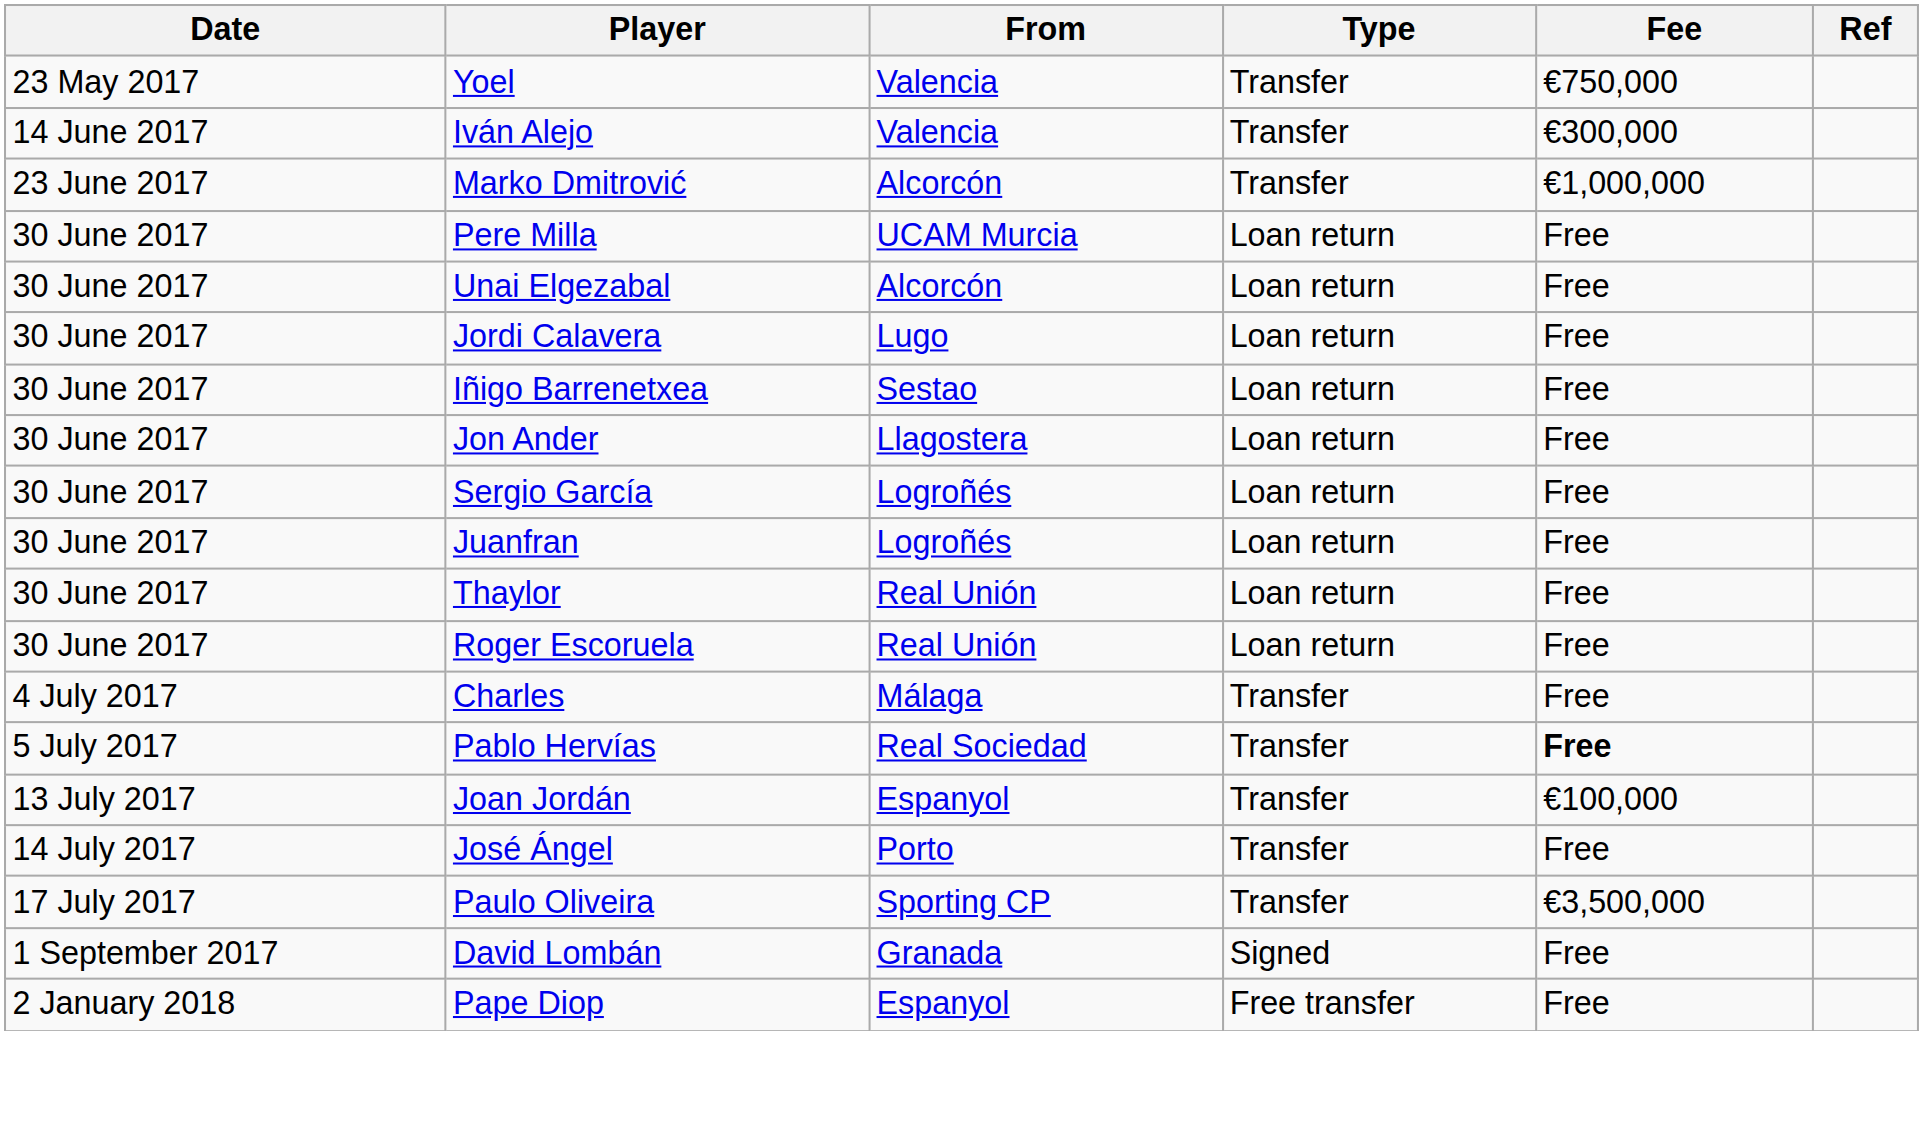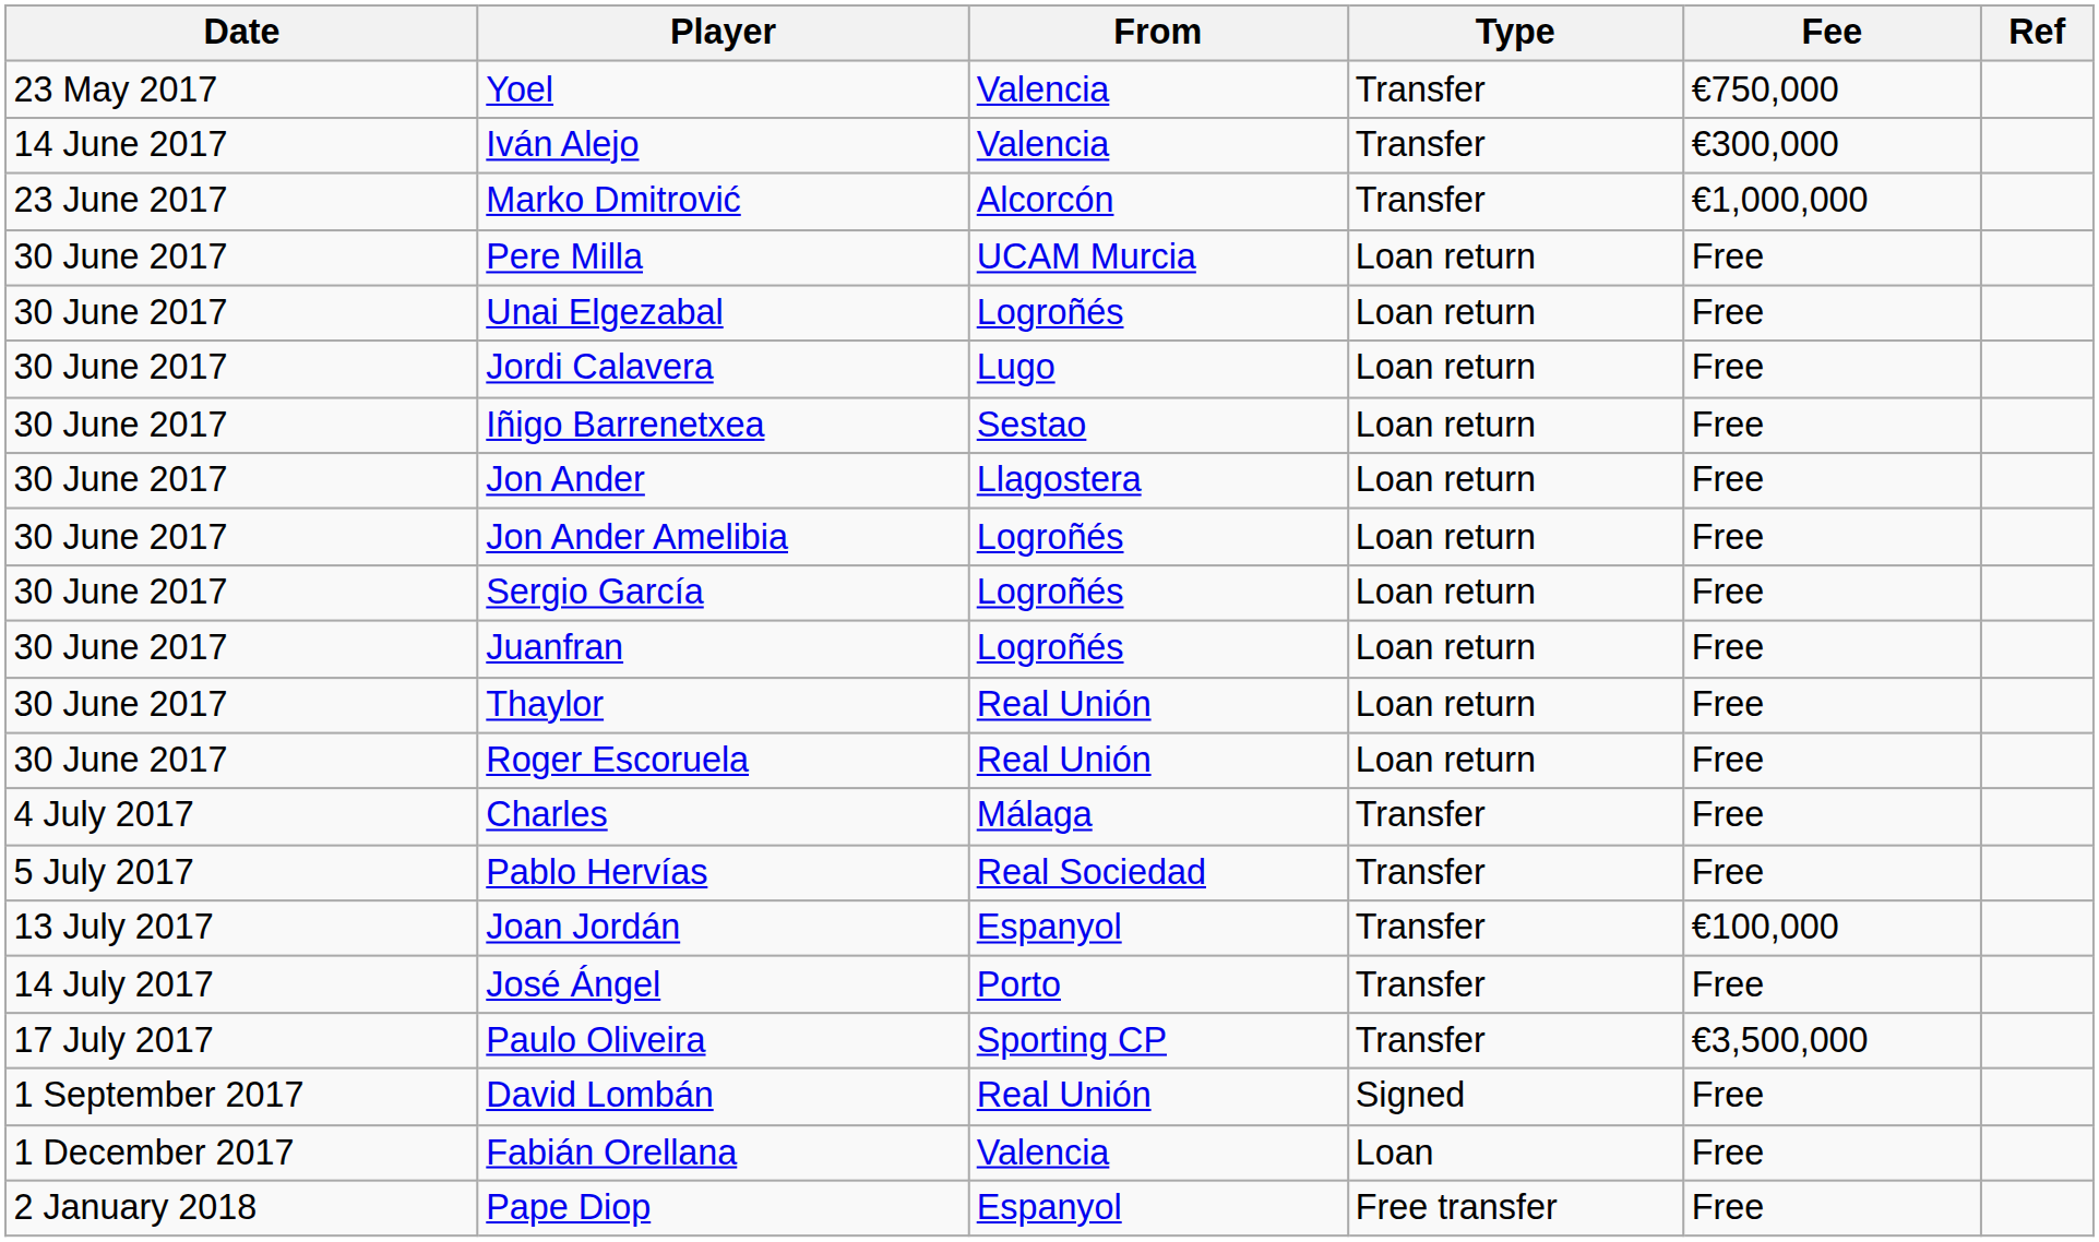 <table class="wikitable" style="width:75%;">
 <tr>
 <th>Date</th>
 <th>Player</th>
 <th>From</th>
 <th>Type</th>
 <th>Fee</th>
 <th>Ref</th>
 </tr>
 <tr>
 <td>23 May 2017</td>
 <td> <a href='#'>Yoel</a></td>
 <td><a href='#'>Valencia</a></td>
 <td>Transfer</td>
 <td>€750,000</td>
 <td></td>
 </tr>
 <tr>
 <td>14 June 2017</td>
 <td> <a href='#'>Iván Alejo</a></td>
 <td><a href='#'>Valencia</a></td>
 <td>Transfer</td>
 <td>€300,000</td>
 <td></td>
 </tr>
 <tr>
 <td>23 June 2017</td>
 <td> <a href='#'>Marko Dmitrović</a></td>
 <td><a href='#'>Alcorcón</a></td>
 <td>Transfer</td>
 <td>€1,000,000</td>
 <td></td>
 </tr>
 <tr>
 <td>30 June 2017</td>
 <td> <a href='#'>Pere Milla</a></td>
 <td><a href='#'>UCAM Murcia</a></td>
 <td>Loan return</td>
 <td>Free</td>
 <td></td>
 </tr>
 <tr>
 <td>30 June 2017</td>
 <td> <a href='#'>Unai Elgezabal</a></td>
-<td><a href='#'>Alcorcón</a></td>
+<td><a href='#'>Logroñés</a></td>
 <td>Loan return</td>
 <td>Free</td>
 <td></td>
 </tr>
 <tr>
 <td>30 June 2017</td>
 <td> <a href='#'>Jordi Calavera</a></td>
 <td><a href='#'>Lugo</a></td>
 <td>Loan return</td>
 <td>Free</td>
 <td></td>
 </tr>
 <tr>
 <td>30 June 2017</td>
 <td> <a href='#'>Iñigo Barrenetxea</a></td>
 <td><a href='#'>Sestao</a></td>
 <td>Loan return</td>
 <td>Free</td>
 <td></td>
 </tr>
 <tr>
 <td>30 June 2017</td>
 <td> <a href='#'>Jon Ander</a></td>
 <td><a href='#'>Llagostera</a></td>
+<td>Loan return</td>
+<td>Free</td>
+<td></td>
+</tr>
+<tr>
+<td>30 June 2017</td>
+<td> <a href='#'>Jon Ander Amelibia</a></td>
+<td><a href='#'>Logroñés</a></td>
 <td>Loan return</td>
 <td>Free</td>
 <td></td>
 </tr>
 <tr>
 <td>30 June 2017</td>
 <td> <a href='#'>Sergio García</a></td>
 <td><a href='#'>Logroñés</a></td>
 <td>Loan return</td>
 <td>Free</td>
 <td></td>
 </tr>
 <tr>
 <td>30 June 2017</td>
 <td> <a href='#'>Juanfran</a></td>
 <td><a href='#'>Logroñés</a></td>
 <td>Loan return</td>
 <td>Free</td>
 <td></td>
 </tr>
 <tr>
 <td>30 June 2017</td>
 <td> <a href='#'>Thaylor</a></td>
 <td><a href='#'>Real Unión</a></td>
 <td>Loan return</td>
 <td>Free</td>
 <td></td>
 </tr>
 <tr>
 <td>30 June 2017</td>
 <td> <a href='#'>Roger Escoruela</a></td>
 <td><a href='#'>Real Unión</a></td>
 <td>Loan return</td>
 <td>Free</td>
 <td></td>
 </tr>
 <tr>
 <td>4 July 2017</td>
 <td> <a href='#'>Charles</a></td>
 <td><a href='#'>Málaga</a></td>
 <td>Transfer</td>
 <td>Free</td>
 <td></td>
 </tr>
 <tr>
 <td>5 July 2017</td>
 <td> <a href='#'>Pablo Hervías</a></td>
 <td><a href='#'>Real Sociedad</a></td>
 <td>Transfer</td>
-<td><strong>Free</strong></td>
+<td>Free</td>
 <td></td>
 </tr>
 <tr>
 <td>13 July 2017</td>
 <td> <a href='#'>Joan Jordán</a></td>
 <td><a href='#'>Espanyol</a></td>
 <td>Transfer</td>
 <td>€100,000</td>
 <td></td>
 </tr>
 <tr>
 <td>14 July 2017</td>
 <td> <a href='#'>José Ángel</a></td>
 <td> <a href='#'>Porto</a></td>
 <td>Transfer</td>
 <td>Free</td>
 <td></td>
 </tr>
 <tr>
 <td>17 July 2017</td>
 <td> <a href='#'>Paulo Oliveira</a></td>
 <td> <a href='#'>Sporting CP</a></td>
 <td>Transfer</td>
 <td>€3,500,000</td>
 <td></td>
 </tr>
 <tr>
 <td>1 September 2017</td>
 <td> <a href='#'>David Lombán</a></td>
-<td><a href='#'>Granada</a></td>
+<td><a href='#'>Real Unión</a></td>
 <td>Signed</td>
+<td>Free</td>
+<td></td>
+</tr>
+<tr>
+<td>1 December 2017</td>
+<td> <a href='#'>Fabián Orellana</a></td>
+<td><a href='#'>Valencia</a></td>
+<td>Loan</td>
 <td>Free</td>
 <td></td>
 </tr>
 <tr>
 <td>2 January 2018</td>
 <td> <a href='#'>Pape Diop</a></td>
 <td><a href='#'>Espanyol</a></td>
 <td>Free transfer</td>
 <td>Free</td>
 <td></td>
 </tr>
 </table>
